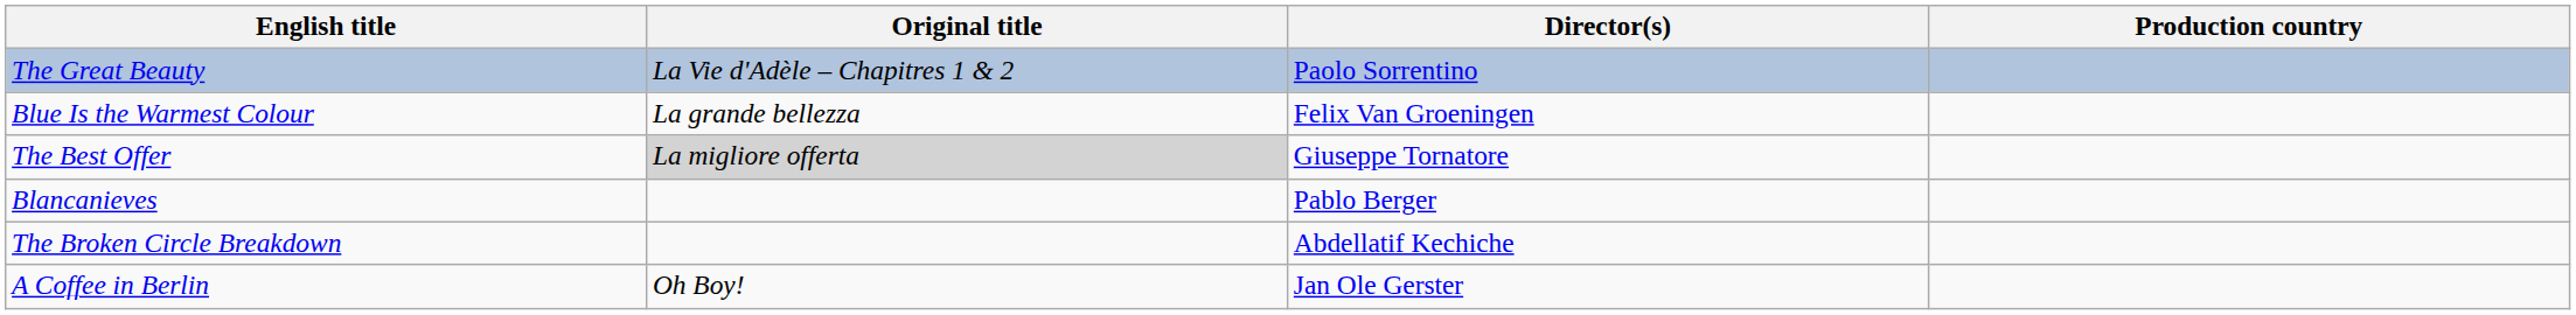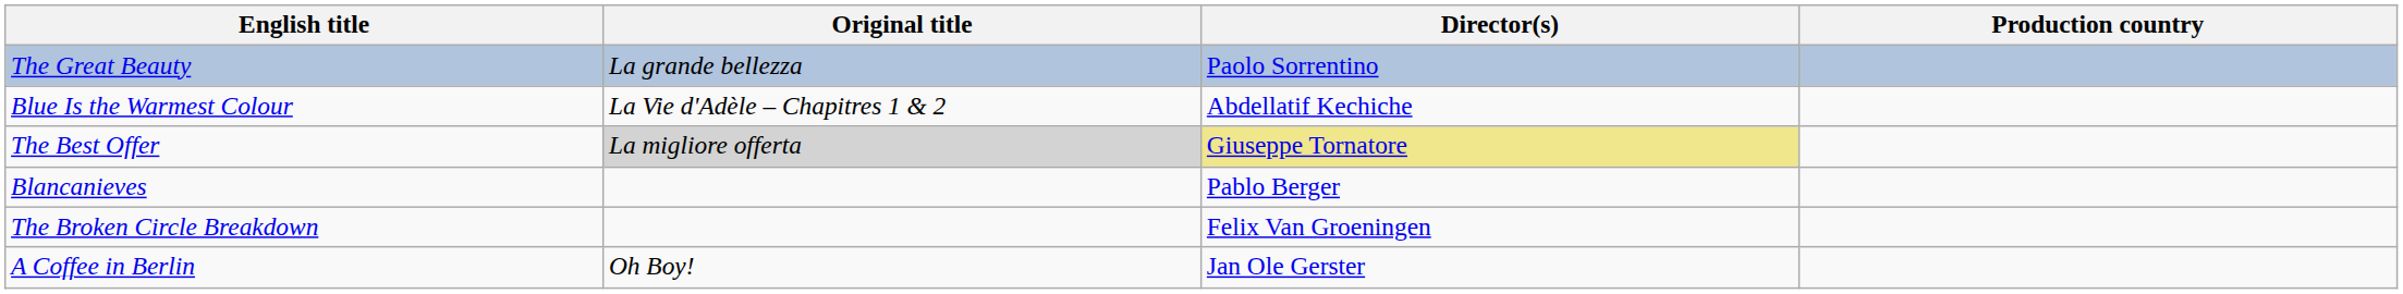 <table class="wikitable" style="width:95%;" cellpadding="5">
 <tr>
 <th style="width:25%;">English title</th>
 <th style="width:25%;">Original title</th>
 <th style="width:25%;">Director(s)</th>
 <th style="width:25%;">Production country</th>
 </tr>
 <tr style="background:#B0C4DE;">
 <td><em><a href='#'>The Great Beauty</a></em></td>
-<td><em>La Vie d'Adèle – Chapitres 1 & 2</em></td>
+<td><em>La grande bellezza</em></td>
 <td><a href='#'>Paolo Sorrentino</a></td>
 <td> </td>
 </tr>
 <tr>
 <td><em><a href='#'>Blue Is the Warmest Colour</a></em></td>
-<td><em>La grande bellezza</em></td>
-<td><a href='#'>Felix Van Groeningen</a></td>
+<td><em>La Vie d'Adèle – Chapitres 1 & 2</em></td>
+<td><a href='#'>Abdellatif Kechiche</a></td>
 <td></td>
 </tr>
 <tr>
 <td><em><a href='#'>The Best Offer</a></em></td>
 <td style="background: lightgrey;"><em>La migliore offerta</em></td>
-<td><a href='#'>Giuseppe Tornatore</a></td>
+<td style="background: khaki;"><a href='#'>Giuseppe Tornatore</a></td>
 <td></td>
 </tr>
 <tr>
 <td><em><a href='#'>Blancanieves</a></em></td>
 <td></td>
 <td><a href='#'>Pablo Berger</a></td>
 <td> </td>
 </tr>
 <tr>
 <td><em><a href='#'>The Broken Circle Breakdown</a></em></td>
 <td></td>
-<td><a href='#'>Abdellatif Kechiche</a></td>
+<td><a href='#'>Felix Van Groeningen</a></td>
 <td></td>
 </tr>
 <tr>
 <td><em><a href='#'>A Coffee in Berlin</a></em></td>
 <td><em>Oh Boy!</em></td>
 <td><a href='#'>Jan Ole Gerster</a></td>
 <td></td>
 </tr>
 </table>
